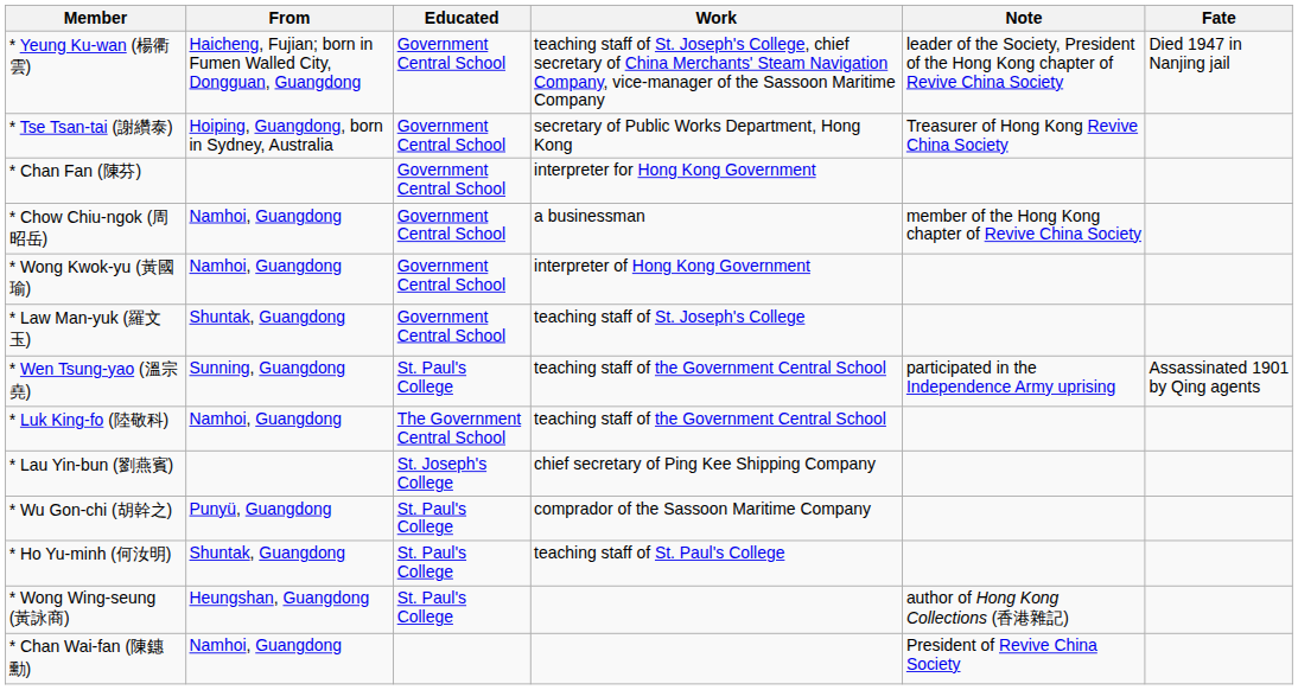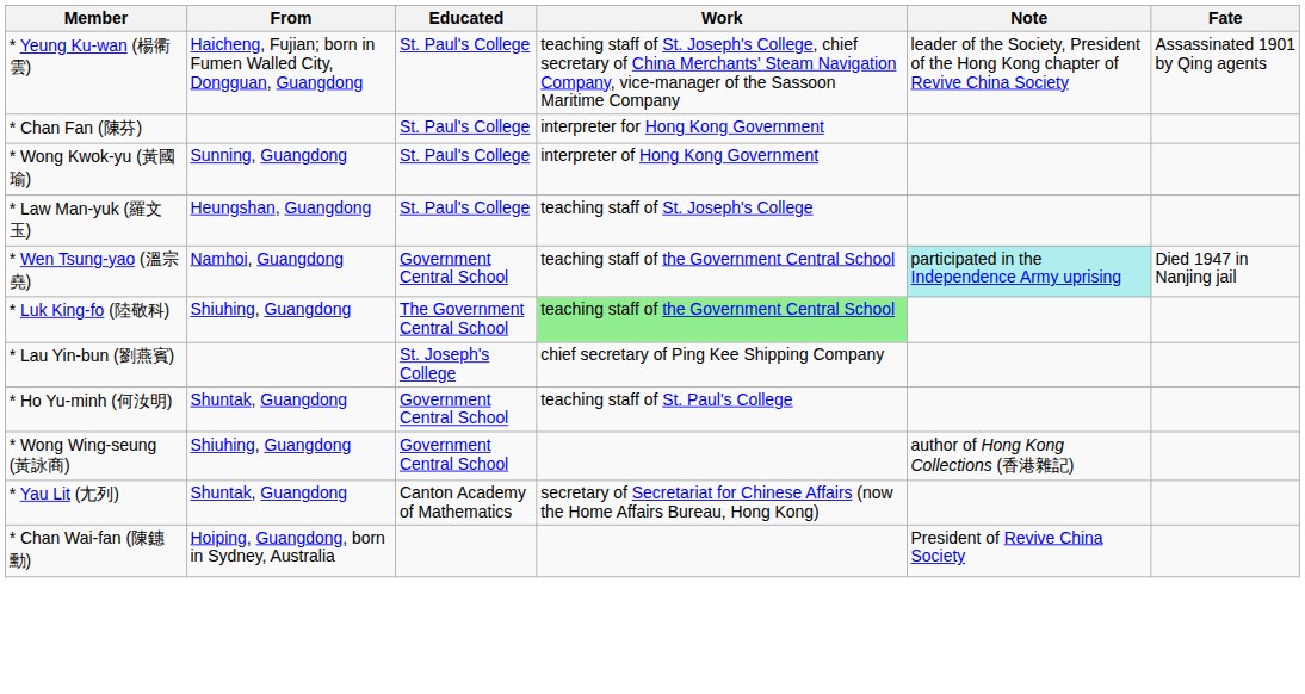 <table class="wikitable">
 <tr valign="top">
 <th scope="row" width="14%">Member</th>
 <th>From</th>
 <th>Educated</th>
 <th>Work</th>
 <th>Note</th>
 <th>Fate</th>
 </tr>
 <tr valign="top">
 <td>* <a href='#'>Yeung Ku-wan</a> (楊衢雲)</td>
 <td><a href='#'>Haicheng</a>, Fujian; born in Fumen Walled City, <a href='#'>Dongguan</a>, <a href='#'>Guangdong</a></td>
-<td><a href='#'>Government Central School</a></td>
+<td><a href='#'>St. Paul's College</a></td>
 <td>teaching staff of <a href='#'>St. Joseph's College</a>, chief secretary of <a href='#'>China Merchants' Steam Navigation Company</a>, vice-manager of the Sassoon Maritime Company</td>
 <td>leader of the Society, President of the Hong Kong chapter of  <a href='#'>Revive China Society</a></td>
-<td>Died 1947 in Nanjing jail</td>
-</tr>
-<tr valign="top">
-<td>* <a href='#'>Tse Tsan-tai</a> (謝纘泰)</td>
-<td><a href='#'>Hoiping</a>, <a href='#'>Guangdong</a>, born in Sydney, Australia</td>
-<td><a href='#'>Government Central School</a></td>
-<td>secretary of Public Works Department, Hong Kong</td>
-<td>Treasurer of Hong Kong <a href='#'>Revive China Society</a></td>
-<td></td>
+<td>Assassinated 1901 by Qing agents</td>
 </tr>
 <tr valign="top">
 <td>* Chan Fan (陳芬)</td>
 <td></td>
-<td><a href='#'>Government Central School</a></td>
+<td><a href='#'>St. Paul's College</a></td>
 <td>interpreter for <a href='#'>Hong Kong Government</a></td>
 <td></td>
 <td></td>
 </tr>
 <tr valign="top">
-<td>* Chow Chiu-ngok (周昭岳)</td>
-<td><a href='#'>Namhoi</a>, <a href='#'>Guangdong</a></td>
-<td><a href='#'>Government Central School</a></td>
-<td>a businessman</td>
-<td>member of the Hong Kong chapter of  <a href='#'>Revive China Society</a></td>
-<td></td>
-</tr>
-<tr valign="top">
 <td>* Wong Kwok-yu (黃國瑜)</td>
-<td><a href='#'>Namhoi</a>, <a href='#'>Guangdong</a></td>
-<td><a href='#'>Government Central School</a></td>
+<td><a href='#'>Sunning</a>, <a href='#'>Guangdong</a></td>
+<td><a href='#'>St. Paul's College</a></td>
 <td>interpreter of <a href='#'>Hong Kong Government</a></td>
 <td></td>
 <td></td>
 </tr>
 <tr valign="top">
 <td>* Law Man-yuk (羅文玉)</td>
-<td><a href='#'>Shuntak</a>, <a href='#'>Guangdong</a></td>
-<td><a href='#'>Government Central School</a></td>
+<td><a href='#'>Heungshan</a>, <a href='#'>Guangdong</a></td>
+<td><a href='#'>St. Paul's College</a></td>
 <td>teaching staff of <a href='#'>St. Joseph's College</a></td>
 <td></td>
 <td></td>
 </tr>
 <tr valign="top">
 <td>* <a href='#'>Wen Tsung-yao</a> (溫宗堯)</td>
-<td><a href='#'>Sunning</a>, <a href='#'>Guangdong</a></td>
-<td><a href='#'>St. Paul's College</a></td>
+<td><a href='#'>Namhoi</a>, <a href='#'>Guangdong</a></td>
+<td><a href='#'>Government Central School</a></td>
 <td>teaching staff of <a href='#'>the Government Central School</a></td>
-<td>participated in the <a href='#'>Independence Army uprising</a></td>
-<td>Assassinated 1901 by Qing agents</td>
+<td style="background: paleturquoise;">participated in the <a href='#'>Independence Army uprising</a></td>
+<td>Died 1947 in Nanjing jail</td>
 </tr>
 <tr valign="top">
 <td>* <a href='#'>Luk King-fo</a> (陸敬科)</td>
-<td><a href='#'>Namhoi</a>, <a href='#'>Guangdong</a></td>
+<td><a href='#'>Shiuhing</a>, <a href='#'>Guangdong</a></td>
 <td><a href='#'>The Government Central School</a></td>
-<td>teaching staff of <a href='#'>the Government Central School</a></td>
+<td style="background: lightgreen;">teaching staff of <a href='#'>the Government Central School</a></td>
 <td></td>
 <td></td>
 </tr>
 <tr valign="top">
 <td>* Lau Yin-bun (劉燕賓)</td>
 <td></td>
 <td><a href='#'>St. Joseph's College</a></td>
 <td>chief secretary of Ping Kee Shipping Company</td>
 <td></td>
 <td></td>
 </tr>
 <tr valign="top">
-<td>* Wu Gon-chi (胡幹之)</td>
-<td><a href='#'>Punyü</a>, <a href='#'>Guangdong</a></td>
-<td><a href='#'>St. Paul's College</a></td>
-<td>comprador of the Sassoon Maritime Company</td>
-<td></td>
-<td></td>
-</tr>
-<tr valign="top">
 <td>* Ho Yu-minh (何汝明)</td>
 <td><a href='#'>Shuntak</a>, <a href='#'>Guangdong</a></td>
-<td><a href='#'>St. Paul's College</a></td>
+<td><a href='#'>Government Central School</a></td>
 <td>teaching staff of <a href='#'>St. Paul's College</a></td>
 <td></td>
 <td></td>
 </tr>
 <tr valign="top">
 <td>* Wong Wing-seung (黃詠商)</td>
-<td><a href='#'>Heungshan</a>, <a href='#'>Guangdong</a></td>
-<td><a href='#'>St. Paul's College</a></td>
+<td><a href='#'>Shiuhing</a>, <a href='#'>Guangdong</a></td>
+<td><a href='#'>Government Central School</a></td>
 <td></td>
 <td>author of <em>Hong Kong Collections</em> (香港雜記)</td>
 <td></td>
 </tr>
 <tr valign="top">
+<td>* <a href='#'>Yau Lit</a> (尢列)</td>
+<td><a href='#'>Shuntak</a>, <a href='#'>Guangdong</a></td>
+<td>Canton Academy of Mathematics</td>
+<td>secretary of <a href='#'>Secretariat for Chinese Affairs</a> (now the Home Affairs Bureau, Hong Kong)</td>
+<td></td>
+<td></td>
+</tr>
+<tr valign="top">
 <td>* Chan Wai-fan (陳鏸勳)</td>
-<td><a href='#'>Namhoi</a>, <a href='#'>Guangdong</a></td>
+<td><a href='#'>Hoiping</a>, <a href='#'>Guangdong</a>, born in Sydney, Australia</td>
 <td></td>
 <td></td>
 <td>President of <a href='#'>Revive China Society</a></td>
 <td></td>
 </tr>
 </table>
